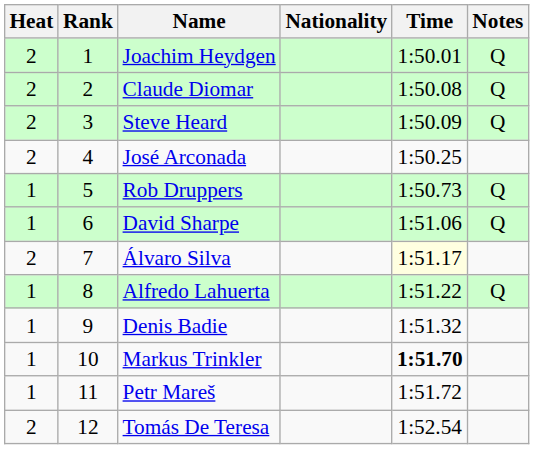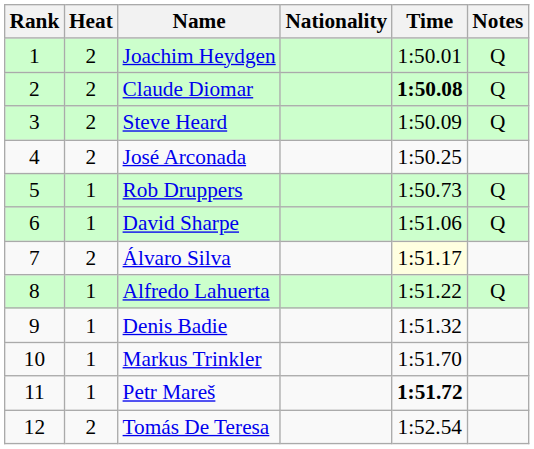 <table class="wikitable sortable" style="text-align:center">
 <tr>
+<th>Rank</th>
 <th>Heat</th>
-<th>Rank</th>
 <th>Name</th>
 <th>Nationality</th>
 <th>Time</th>
 <th>Notes</th>
 </tr>
 <tr bgcolor=ccffcc>
+<td>1</td>
 <td>2</td>
-<td>1</td>
 <td align="left"><a href='#'>Joachim Heydgen</a></td>
 <td align=left></td>
 <td>1:50.01</td>
 <td>Q</td>
 </tr>
 <tr bgcolor=ccffcc>
 <td>2</td>
 <td>2</td>
 <td align="left"><a href='#'>Claude Diomar</a></td>
 <td align=left></td>
-<td>1:50.08</td>
+<td><strong>1:50.08</strong></td>
 <td>Q</td>
 </tr>
 <tr bgcolor=ccffcc>
+<td>3</td>
 <td>2</td>
-<td>3</td>
 <td align="left"><a href='#'>Steve Heard</a></td>
 <td align=left></td>
 <td>1:50.09</td>
 <td>Q</td>
 </tr>
 <tr>
+<td>4</td>
 <td>2</td>
-<td>4</td>
 <td align="left"><a href='#'>José Arconada</a></td>
 <td align=left></td>
 <td>1:50.25</td>
 <td></td>
 </tr>
 <tr bgcolor=ccffcc>
+<td>5</td>
 <td>1</td>
-<td>5</td>
 <td align="left"><a href='#'>Rob Druppers</a></td>
 <td align=left></td>
 <td>1:50.73</td>
 <td>Q</td>
 </tr>
 <tr bgcolor=ccffcc>
+<td>6</td>
 <td>1</td>
-<td>6</td>
 <td align="left"><a href='#'>David Sharpe</a></td>
 <td align=left></td>
 <td>1:51.06</td>
 <td>Q</td>
 </tr>
 <tr>
+<td>7</td>
 <td>2</td>
-<td>7</td>
 <td align="left"><a href='#'>Álvaro Silva</a></td>
 <td align=left></td>
 <td style="background: lightyellow;">1:51.17</td>
 <td></td>
 </tr>
 <tr bgcolor=ccffcc>
+<td>8</td>
 <td>1</td>
-<td>8</td>
 <td align="left"><a href='#'>Alfredo Lahuerta</a></td>
 <td align=left></td>
 <td>1:51.22</td>
 <td>Q</td>
 </tr>
 <tr>
+<td>9</td>
 <td>1</td>
-<td>9</td>
 <td align="left"><a href='#'>Denis Badie</a></td>
 <td align=left></td>
 <td>1:51.32</td>
 <td></td>
 </tr>
 <tr>
+<td>10</td>
 <td>1</td>
-<td>10</td>
 <td align="left"><a href='#'>Markus Trinkler</a></td>
 <td align=left></td>
-<td><strong>1:51.70</strong></td>
+<td>1:51.70</td>
 <td></td>
 </tr>
 <tr>
+<td>11</td>
 <td>1</td>
-<td>11</td>
 <td align="left"><a href='#'>Petr Mareš</a></td>
 <td align=left></td>
-<td>1:51.72</td>
+<td><strong>1:51.72</strong></td>
 <td></td>
 </tr>
 <tr>
+<td>12</td>
 <td>2</td>
-<td>12</td>
 <td align="left"><a href='#'>Tomás De Teresa</a></td>
 <td align=left></td>
 <td>1:52.54</td>
 <td></td>
 </tr>
 </table>
